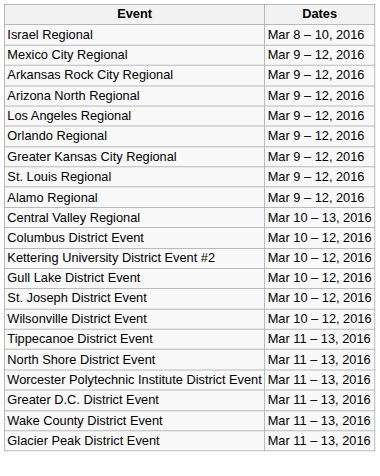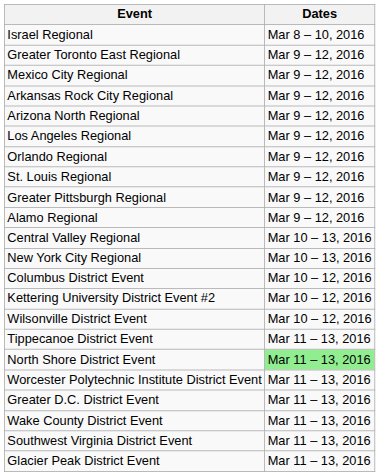 <table class="wikitable">
 <tr>
 <th>Event</th>
 <th>Dates</th>
 </tr>
 <tr>
 <td>Israel Regional</td>
 <td>Mar 8 – 10, 2016</td>
+</tr>
+<tr>
+<td>Greater Toronto East Regional</td>
+<td>Mar 9 – 12, 2016</td>
 </tr>
 <tr>
 <td>Mexico City Regional</td>
 <td>Mar 9 – 12, 2016</td>
 </tr>
 <tr>
 <td>Arkansas Rock City Regional</td>
 <td>Mar 9 – 12, 2016</td>
 </tr>
 <tr>
 <td>Arizona North Regional</td>
 <td>Mar 9 – 12, 2016</td>
 </tr>
 <tr>
 <td>Los Angeles Regional</td>
 <td>Mar 9 – 12, 2016</td>
 </tr>
 <tr>
 <td>Orlando Regional</td>
 <td>Mar 9 – 12, 2016</td>
 </tr>
 <tr>
-<td>Greater Kansas City Regional</td>
+<td>St. Louis Regional</td>
 <td>Mar 9 – 12, 2016</td>
 </tr>
 <tr>
-<td>St. Louis Regional</td>
+<td>Greater Pittsburgh Regional</td>
 <td>Mar 9 – 12, 2016</td>
 </tr>
 <tr>
 <td>Alamo Regional</td>
 <td>Mar 9 – 12, 2016</td>
 </tr>
 <tr>
 <td>Central Valley Regional</td>
 <td>Mar 10 – 13, 2016</td>
 </tr>
 <tr>
+<td>New York City Regional</td>
+<td>Mar 10 – 13, 2016</td>
+</tr>
+<tr>
 <td>Columbus District Event</td>
 <td>Mar 10 – 12, 2016</td>
 </tr>
 <tr>
 <td>Kettering University District Event #2</td>
-<td>Mar 10 – 12, 2016</td>
-</tr>
-<tr>
-<td>Gull Lake District Event</td>
-<td>Mar 10 – 12, 2016</td>
-</tr>
-<tr>
-<td>St. Joseph District Event</td>
 <td>Mar 10 – 12, 2016</td>
 </tr>
 <tr>
 <td>Wilsonville District Event</td>
 <td>Mar 10 – 12, 2016</td>
 </tr>
 <tr>
 <td>Tippecanoe District Event</td>
 <td>Mar 11 – 13, 2016</td>
 </tr>
 <tr>
 <td>North Shore District Event</td>
-<td>Mar 11 – 13, 2016</td>
+<td style="background: lightgreen;">Mar 11 – 13, 2016</td>
 </tr>
 <tr>
 <td>Worcester Polytechnic Institute District Event</td>
 <td>Mar 11 – 13, 2016</td>
 </tr>
 <tr>
 <td>Greater D.C. District Event</td>
 <td>Mar 11 – 13, 2016</td>
 </tr>
 <tr>
 <td>Wake County District Event</td>
 <td>Mar 11 – 13, 2016</td>
 </tr>
 <tr>
+<td>Southwest Virginia District Event</td>
+<td>Mar 11 – 13, 2016</td>
+</tr>
+<tr>
 <td>Glacier Peak District Event</td>
 <td>Mar 11 – 13, 2016</td>
 </tr>
 </table>
